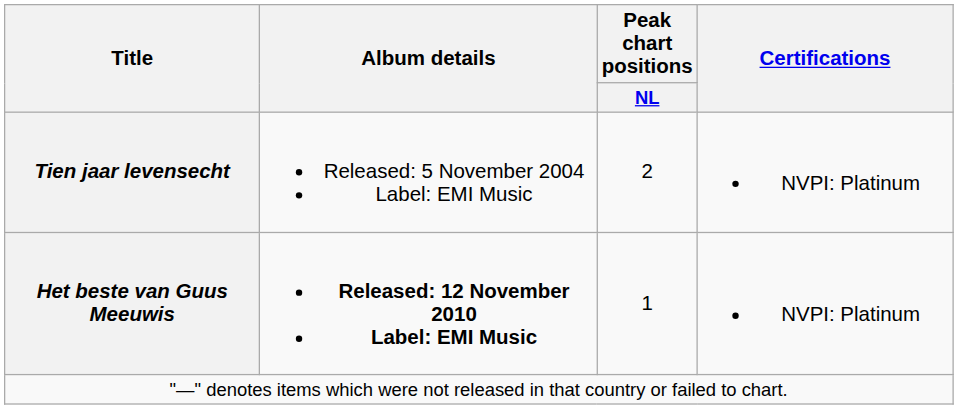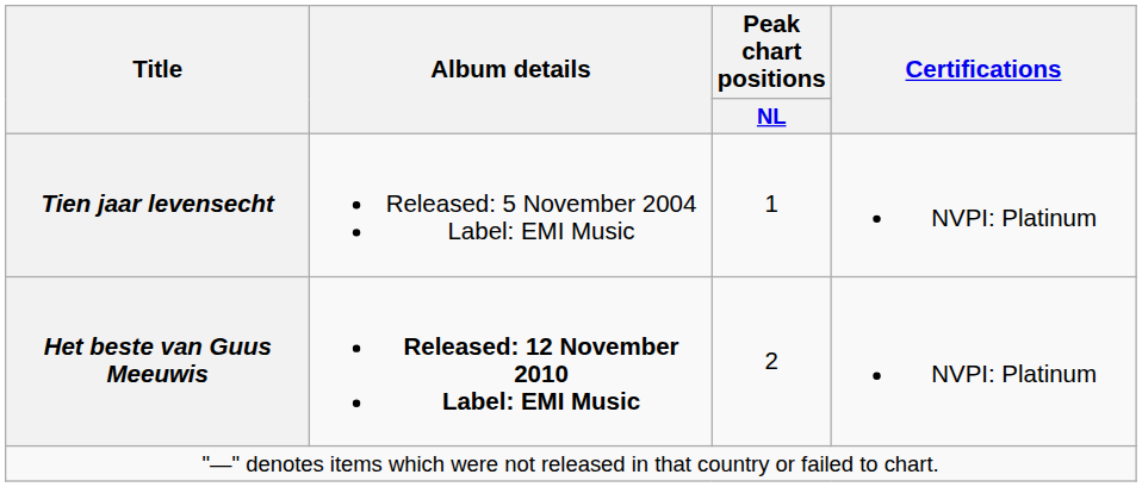 <table class="wikitable plainrowheaders" style="text-align:center;" border="1">
 <tr>
 <th scope="col" rowspan="2" style="width:12em;">Title</th>
 <th scope="col" rowspan="2" style="width:16em;">Album details</th>
 <th scope="col" colspan="1">Peak chart positions</th>
 <th scope="col" rowspan="2" style="width:12em;"><a href='#'>Certifications</a></th>
 </tr>
 <tr>
 <th scope="col" style="width:3em;font-size:90%;"><a href='#'>NL</a><br></th>
 </tr>
 <tr>
 <th scope="row"><em>Tien jaar levensecht</em></th>
 <td><br><ul><li>Released: 5 November 2004</li><li>Label: EMI Music</li></ul></td>
-<td>2</td>
+<td>1</td>
 <td><br><ul><li>NVPI: Platinum</li></ul></td>
 </tr>
 <tr>
 <th scope="row"><em>Het beste van Guus Meeuwis</em></th>
 <td><strong><br><ul><li>Released: 12 November 2010</li><li>Label: EMI Music</li></ul></strong></td>
-<td>1</td>
+<td>2</td>
 <td><br><ul><li>NVPI: Platinum</li></ul></td>
 </tr>
 <tr>
 <td colspan="5" align="center" style="font-size:90%;">"—" denotes items which were not released in that country or failed to chart.</td>
 </tr>
 </table>
